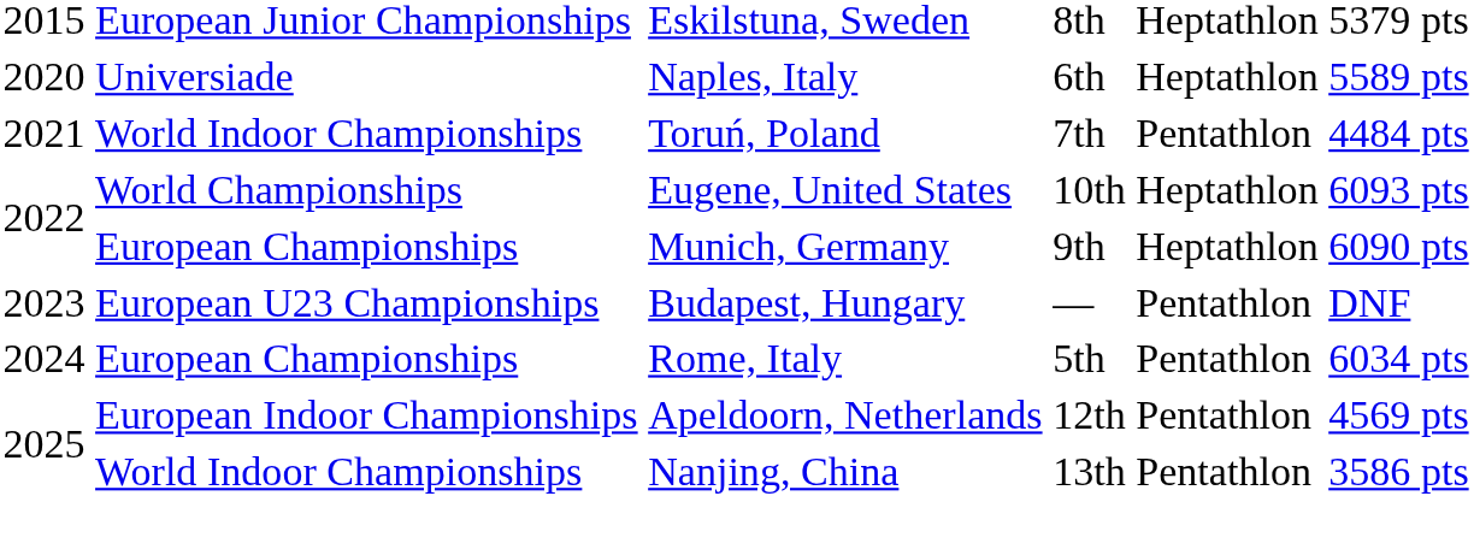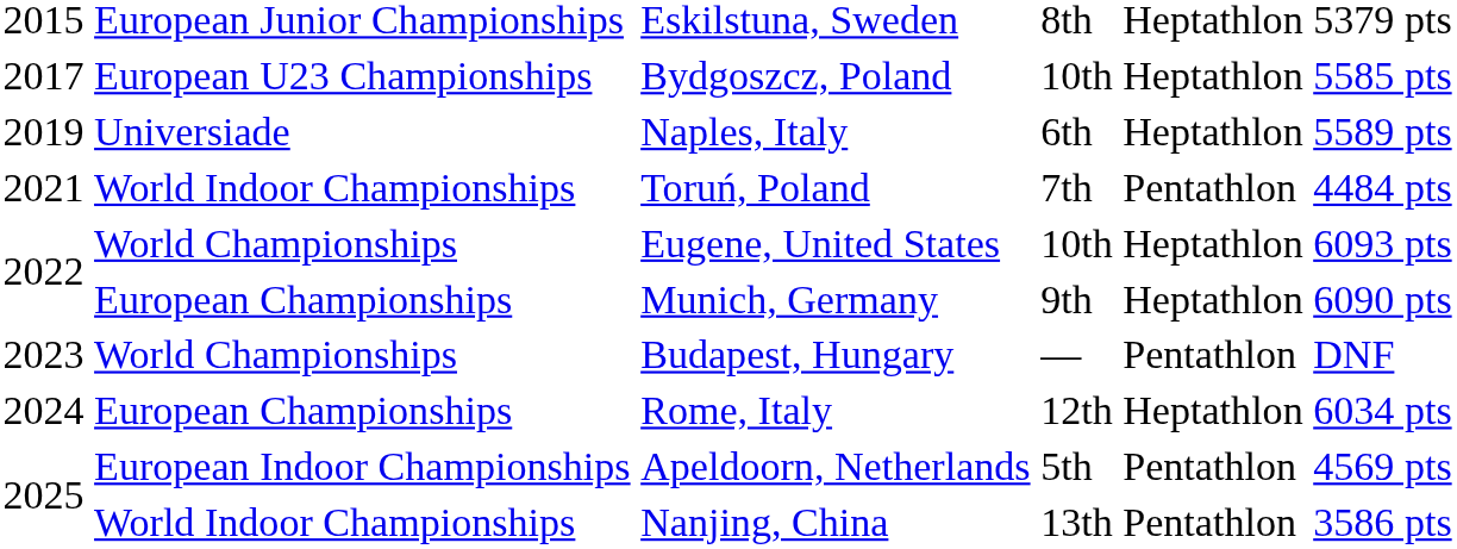 <table>
 <tr>
 <td>2015</td>
 <td><a href='#'>European Junior Championships</a></td>
 <td><a href='#'>Eskilstuna, Sweden</a></td>
 <td>8th</td>
 <td>Heptathlon</td>
 <td>5379 pts</td>
 </tr>
 <tr>
-<td>2020</td>
+<td>2017</td>
+<td><a href='#'>European U23 Championships</a></td>
+<td><a href='#'>Bydgoszcz, Poland</a></td>
+<td>10th</td>
+<td>Heptathlon</td>
+<td><a href='#'>5585 pts</a></td>
+</tr>
+<tr>
+<td>2019</td>
 <td><a href='#'>Universiade</a></td>
 <td><a href='#'>Naples, Italy</a></td>
 <td>6th</td>
 <td>Heptathlon</td>
 <td><a href='#'>5589 pts</a></td>
 </tr>
 <tr>
 <td>2021</td>
 <td><a href='#'>World Indoor Championships</a></td>
 <td><a href='#'>Toruń, Poland</a></td>
 <td>7th</td>
 <td>Pentathlon</td>
 <td><a href='#'>4484 pts</a></td>
 </tr>
 <tr>
 <td rowspan=2>2022</td>
 <td><a href='#'>World Championships</a></td>
 <td><a href='#'>Eugene, United States</a></td>
 <td>10th</td>
 <td>Heptathlon</td>
 <td><a href='#'>6093 pts</a></td>
 </tr>
 <tr>
 <td><a href='#'>European Championships</a></td>
 <td><a href='#'>Munich, Germany</a></td>
 <td>9th</td>
 <td>Heptathlon</td>
 <td><a href='#'>6090 pts</a></td>
 </tr>
 <tr>
 <td>2023</td>
-<td><a href='#'>European U23 Championships</a></td>
+<td><a href='#'>World Championships</a></td>
 <td><a href='#'>Budapest, Hungary</a></td>
 <td>—</td>
 <td>Pentathlon</td>
 <td><a href='#'>DNF</a></td>
 </tr>
 <tr>
 <td>2024</td>
 <td><a href='#'>European Championships</a></td>
 <td><a href='#'>Rome, Italy</a></td>
-<td>5th</td>
-<td>Pentathlon</td>
+<td>12th</td>
+<td>Heptathlon</td>
 <td><a href='#'>6034 pts</a></td>
 </tr>
 <tr>
 <td rowspan=2>2025</td>
 <td><a href='#'>European Indoor Championships</a></td>
 <td><a href='#'>Apeldoorn, Netherlands</a></td>
-<td>12th</td>
+<td>5th</td>
 <td>Pentathlon</td>
 <td><a href='#'>4569 pts</a></td>
 </tr>
 <tr>
 <td><a href='#'>World Indoor Championships</a></td>
 <td><a href='#'>Nanjing, China</a></td>
 <td>13th</td>
 <td>Pentathlon</td>
 <td><a href='#'>3586 pts</a></td>
 </tr>
 </table>
